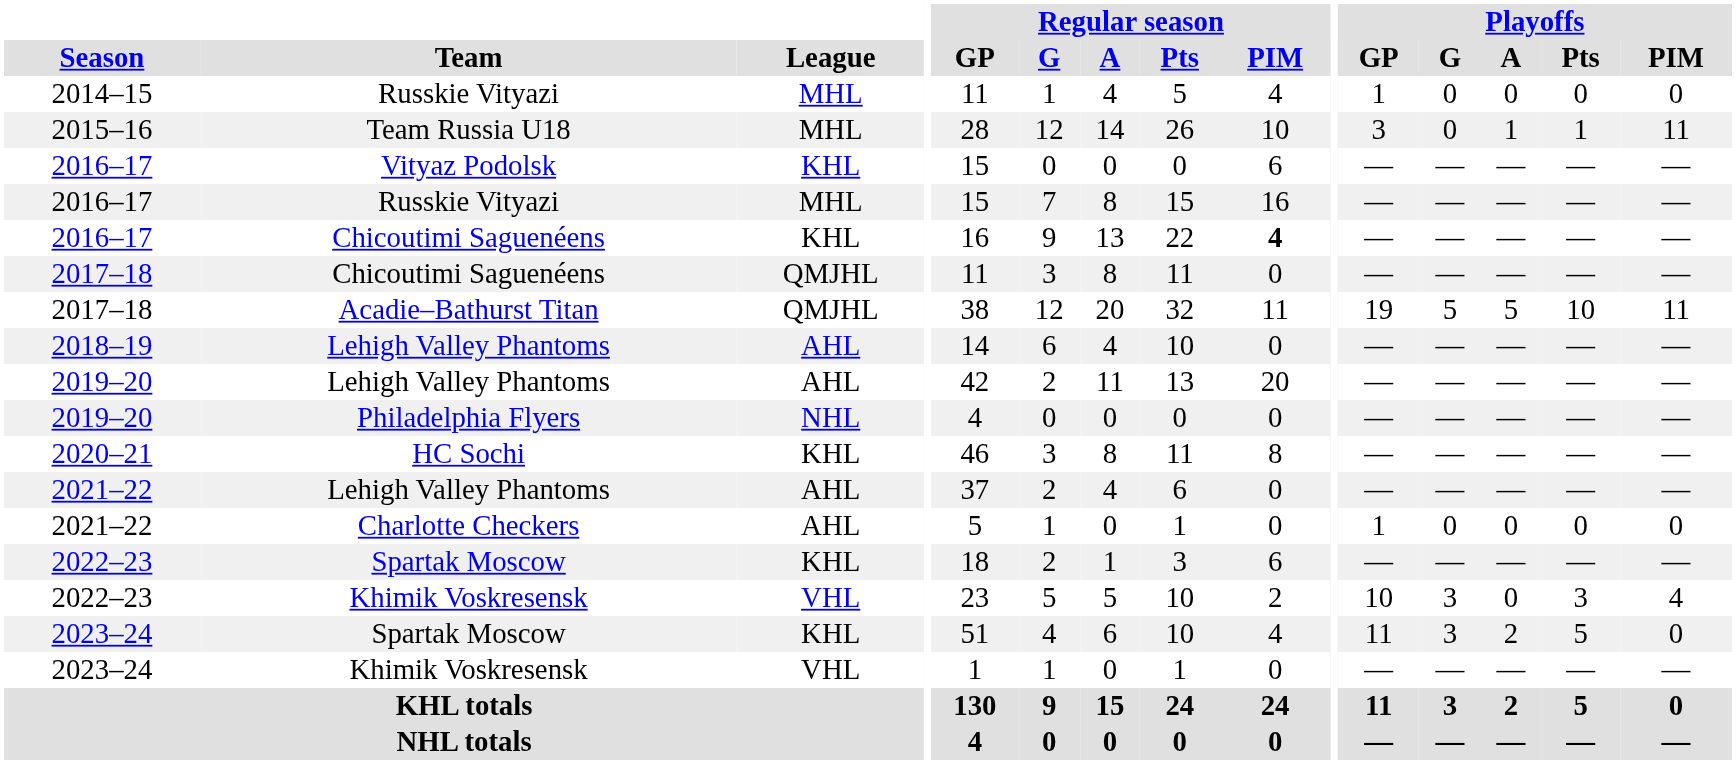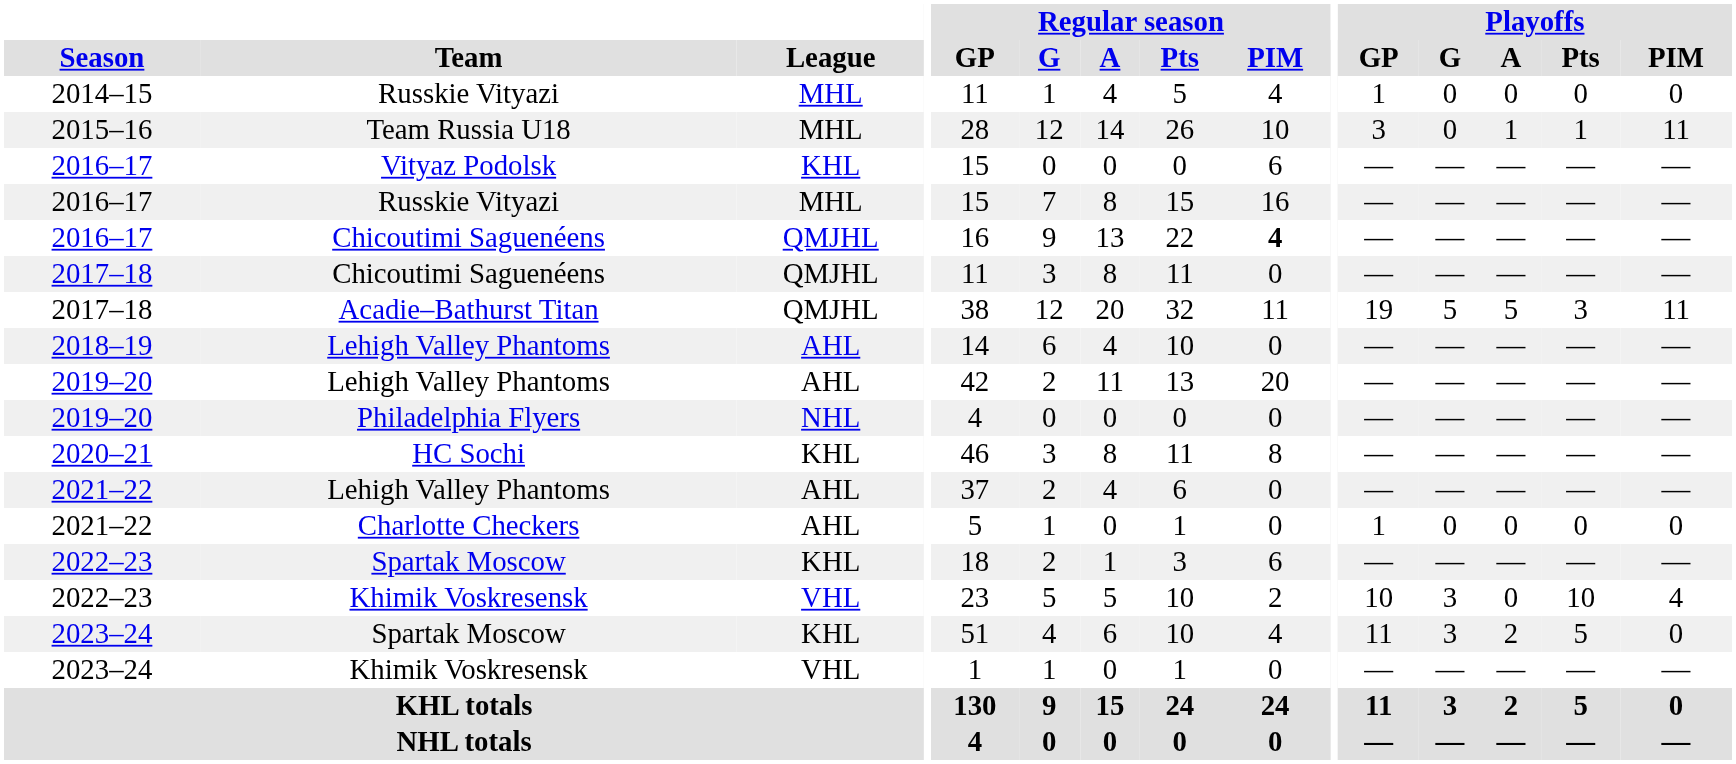 <table border="0" cellpadding="1" cellspacing="0" style="text-align:center; width:60em">
 <tr bgcolor="#e0e0e0">
 <th colspan="3" bgcolor="#ffffff"></th>
 <th rowspan="98" bgcolor="#ffffff"></th>
 <th colspan="5"><a href='#'>Regular season</a></th>
 <th rowspan="98" bgcolor="#ffffff"></th>
 <th colspan="5"><a href='#'>Playoffs</a></th>
 </tr>
 <tr bgcolor="#e0e0e0">
 <th><a href='#'>Season</a></th>
 <th>Team</th>
 <th>League</th>
 <th>GP</th>
 <th><a href='#'>G</a></th>
 <th><a href='#'>A</a></th>
 <th><a href='#'>Pts</a></th>
 <th><a href='#'>PIM</a></th>
 <th>GP</th>
 <th>G</th>
 <th>A</th>
 <th>Pts</th>
 <th>PIM</th>
 </tr>
 <tr>
 <td>2014–15</td>
 <td>Russkie Vityazi</td>
 <td><a href='#'>MHL</a></td>
 <td>11</td>
 <td>1</td>
 <td>4</td>
 <td>5</td>
 <td>4</td>
 <td>1</td>
 <td>0</td>
 <td>0</td>
 <td>0</td>
 <td>0</td>
 </tr>
 <tr bgcolor="#f0f0f0">
 <td>2015–16</td>
 <td>Team Russia U18</td>
 <td>MHL</td>
 <td>28</td>
 <td>12</td>
 <td>14</td>
 <td>26</td>
 <td>10</td>
 <td>3</td>
 <td>0</td>
 <td>1</td>
 <td>1</td>
 <td>11</td>
 </tr>
 <tr>
 <td><a href='#'>2016–17</a></td>
 <td><a href='#'>Vityaz Podolsk</a></td>
 <td><a href='#'>KHL</a></td>
 <td>15</td>
 <td>0</td>
 <td>0</td>
 <td>0</td>
 <td>6</td>
 <td>—</td>
 <td>—</td>
 <td>—</td>
 <td>—</td>
 <td>—</td>
 </tr>
 <tr bgcolor="#f0f0f0">
 <td>2016–17</td>
 <td>Russkie Vityazi</td>
 <td>MHL</td>
 <td>15</td>
 <td>7</td>
 <td>8</td>
 <td>15</td>
 <td>16</td>
 <td>—</td>
 <td>—</td>
 <td>—</td>
 <td>—</td>
 <td>—</td>
 </tr>
 <tr>
 <td><a href='#'>2016–17</a></td>
 <td><a href='#'>Chicoutimi Saguenéens</a></td>
-<td>KHL</td>
+<td><a href='#'>QMJHL</a></td>
 <td>16</td>
 <td>9</td>
 <td>13</td>
 <td>22</td>
 <td><strong>4</strong></td>
 <td>—</td>
 <td>—</td>
 <td>—</td>
 <td>—</td>
 <td>—</td>
 </tr>
 <tr bgcolor="#f0f0f0">
 <td><a href='#'>2017–18</a></td>
 <td>Chicoutimi Saguenéens</td>
 <td>QMJHL</td>
 <td>11</td>
 <td>3</td>
 <td>8</td>
 <td>11</td>
 <td>0</td>
 <td>—</td>
 <td>—</td>
 <td>—</td>
 <td>—</td>
 <td>—</td>
 </tr>
 <tr>
 <td>2017–18</td>
 <td><a href='#'>Acadie–Bathurst Titan</a></td>
 <td>QMJHL</td>
 <td>38</td>
 <td>12</td>
 <td>20</td>
 <td>32</td>
 <td>11</td>
 <td>19</td>
 <td>5</td>
 <td>5</td>
-<td>10</td>
+<td>3</td>
 <td>11</td>
 </tr>
 <tr bgcolor="#f0f0f0">
 <td><a href='#'>2018–19</a></td>
 <td><a href='#'>Lehigh Valley Phantoms</a></td>
 <td><a href='#'>AHL</a></td>
 <td>14</td>
 <td>6</td>
 <td>4</td>
 <td>10</td>
 <td>0</td>
 <td>—</td>
 <td>—</td>
 <td>—</td>
 <td>—</td>
 <td>—</td>
 </tr>
 <tr>
 <td><a href='#'>2019–20</a></td>
 <td>Lehigh Valley Phantoms</td>
 <td>AHL</td>
 <td>42</td>
 <td>2</td>
 <td>11</td>
 <td>13</td>
 <td>20</td>
 <td>—</td>
 <td>—</td>
 <td>—</td>
 <td>—</td>
 <td>—</td>
 </tr>
 <tr bgcolor="#f0f0f0">
 <td><a href='#'>2019–20</a></td>
 <td><a href='#'>Philadelphia Flyers</a></td>
 <td><a href='#'>NHL</a></td>
 <td>4</td>
 <td>0</td>
 <td>0</td>
 <td>0</td>
 <td>0</td>
 <td>—</td>
 <td>—</td>
 <td>—</td>
 <td>—</td>
 <td>—</td>
 </tr>
 <tr>
 <td><a href='#'>2020–21</a></td>
 <td><a href='#'>HC Sochi</a></td>
 <td>KHL</td>
 <td>46</td>
 <td>3</td>
 <td>8</td>
 <td>11</td>
 <td>8</td>
 <td>—</td>
 <td>—</td>
 <td>—</td>
 <td>—</td>
 <td>—</td>
 </tr>
 <tr bgcolor="#f0f0f0">
 <td><a href='#'>2021–22</a></td>
 <td>Lehigh Valley Phantoms</td>
 <td>AHL</td>
 <td>37</td>
 <td>2</td>
 <td>4</td>
 <td>6</td>
 <td>0</td>
 <td>—</td>
 <td>—</td>
 <td>—</td>
 <td>—</td>
 <td>—</td>
 </tr>
 <tr>
 <td>2021–22</td>
 <td><a href='#'>Charlotte Checkers</a></td>
 <td>AHL</td>
 <td>5</td>
 <td>1</td>
 <td>0</td>
 <td>1</td>
 <td>0</td>
 <td>1</td>
 <td>0</td>
 <td>0</td>
 <td>0</td>
 <td>0</td>
 </tr>
 <tr bgcolor="#f0f0f0">
 <td><a href='#'>2022–23</a></td>
 <td><a href='#'>Spartak Moscow</a></td>
 <td>KHL</td>
 <td>18</td>
 <td>2</td>
 <td>1</td>
 <td>3</td>
 <td>6</td>
 <td>—</td>
 <td>—</td>
 <td>—</td>
 <td>—</td>
 <td>—</td>
 </tr>
 <tr>
 <td>2022–23</td>
 <td><a href='#'>Khimik Voskresensk</a></td>
 <td><a href='#'>VHL</a></td>
 <td>23</td>
 <td>5</td>
 <td>5</td>
 <td>10</td>
 <td>2</td>
 <td>10</td>
 <td>3</td>
 <td>0</td>
-<td>3</td>
+<td>10</td>
 <td>4</td>
 </tr>
 <tr bgcolor="#f0f0f0">
 <td><a href='#'>2023–24</a></td>
 <td>Spartak Moscow</td>
 <td>KHL</td>
 <td>51</td>
 <td>4</td>
 <td>6</td>
 <td>10</td>
 <td>4</td>
 <td>11</td>
 <td>3</td>
 <td>2</td>
 <td>5</td>
 <td>0</td>
 </tr>
 <tr>
 <td>2023–24</td>
 <td>Khimik Voskresensk</td>
 <td>VHL</td>
 <td>1</td>
 <td>1</td>
 <td>0</td>
 <td>1</td>
 <td>0</td>
 <td>—</td>
 <td>—</td>
 <td>—</td>
 <td>—</td>
 <td>—</td>
 </tr>
 <tr bgcolor="#e0e0e0">
 <th colspan="3">KHL totals</th>
 <th>130</th>
 <th>9</th>
 <th>15</th>
 <th>24</th>
 <th>24</th>
 <th>11</th>
 <th>3</th>
 <th>2</th>
 <th>5</th>
 <th>0</th>
 </tr>
 <tr bgcolor="#e0e0e0">
 <th colspan="3">NHL totals</th>
 <th>4</th>
 <th>0</th>
 <th>0</th>
 <th>0</th>
 <th>0</th>
 <th>—</th>
 <th>—</th>
 <th>—</th>
 <th>—</th>
 <th>—</th>
 </tr>
 </table>
